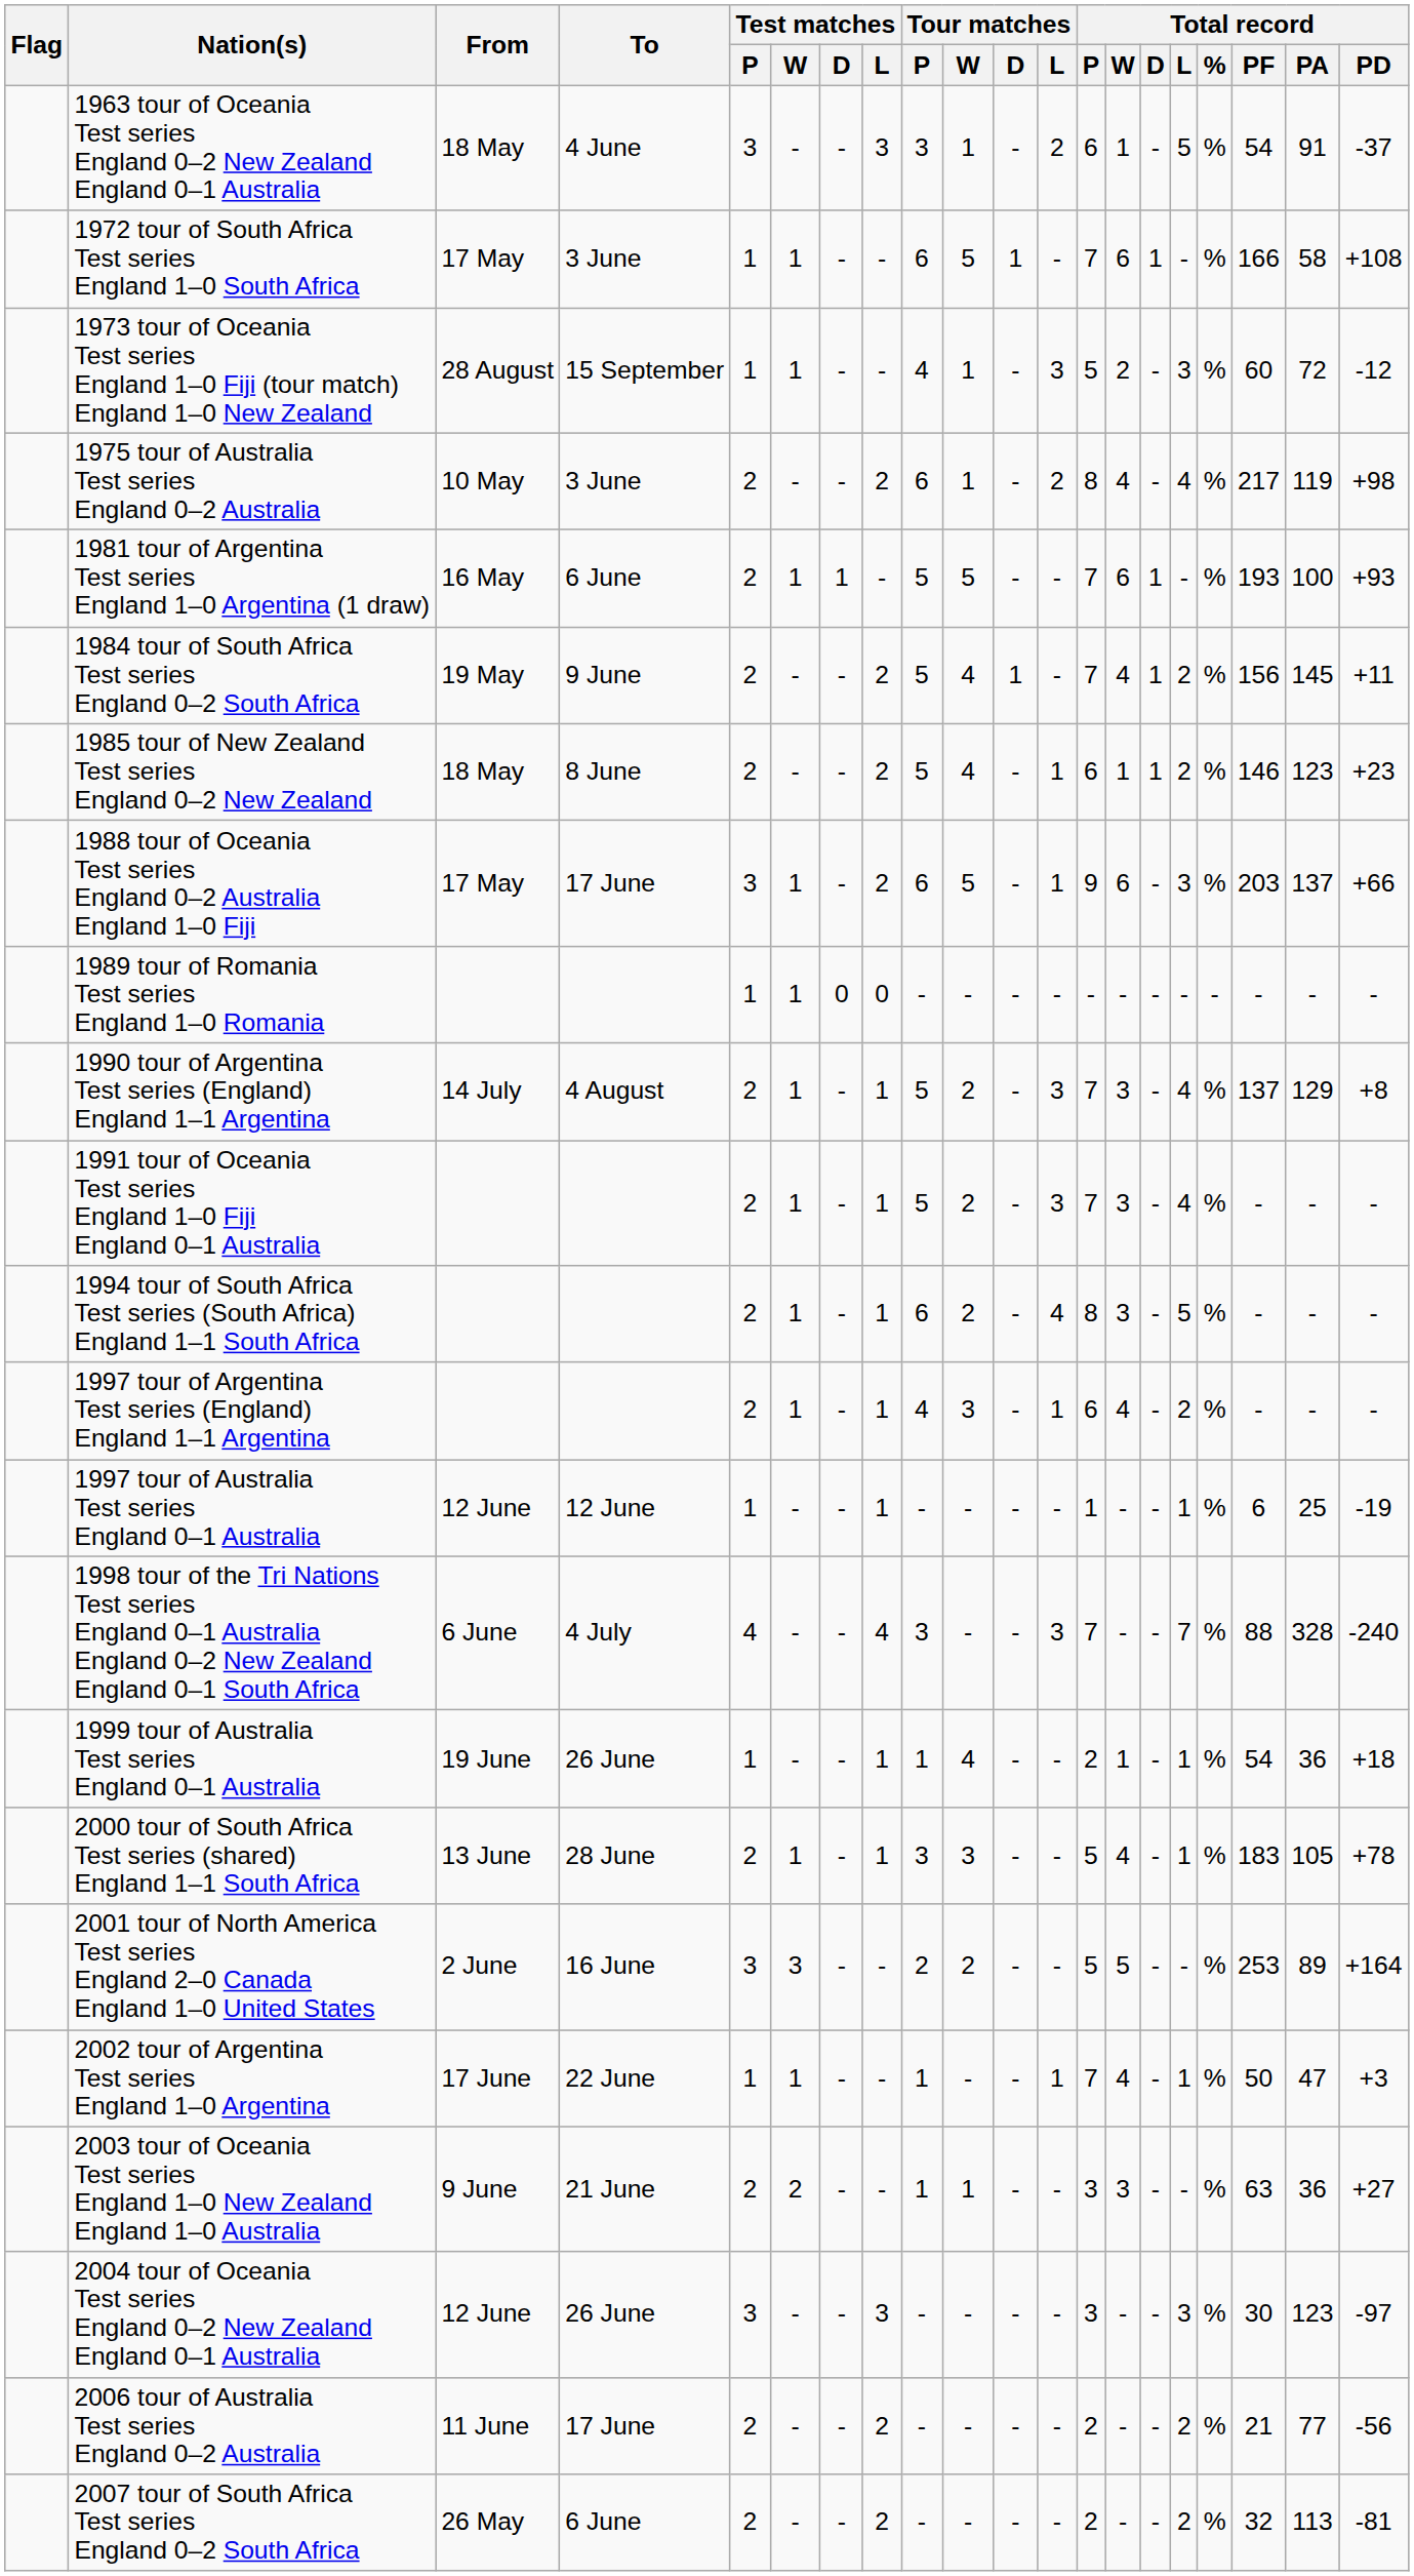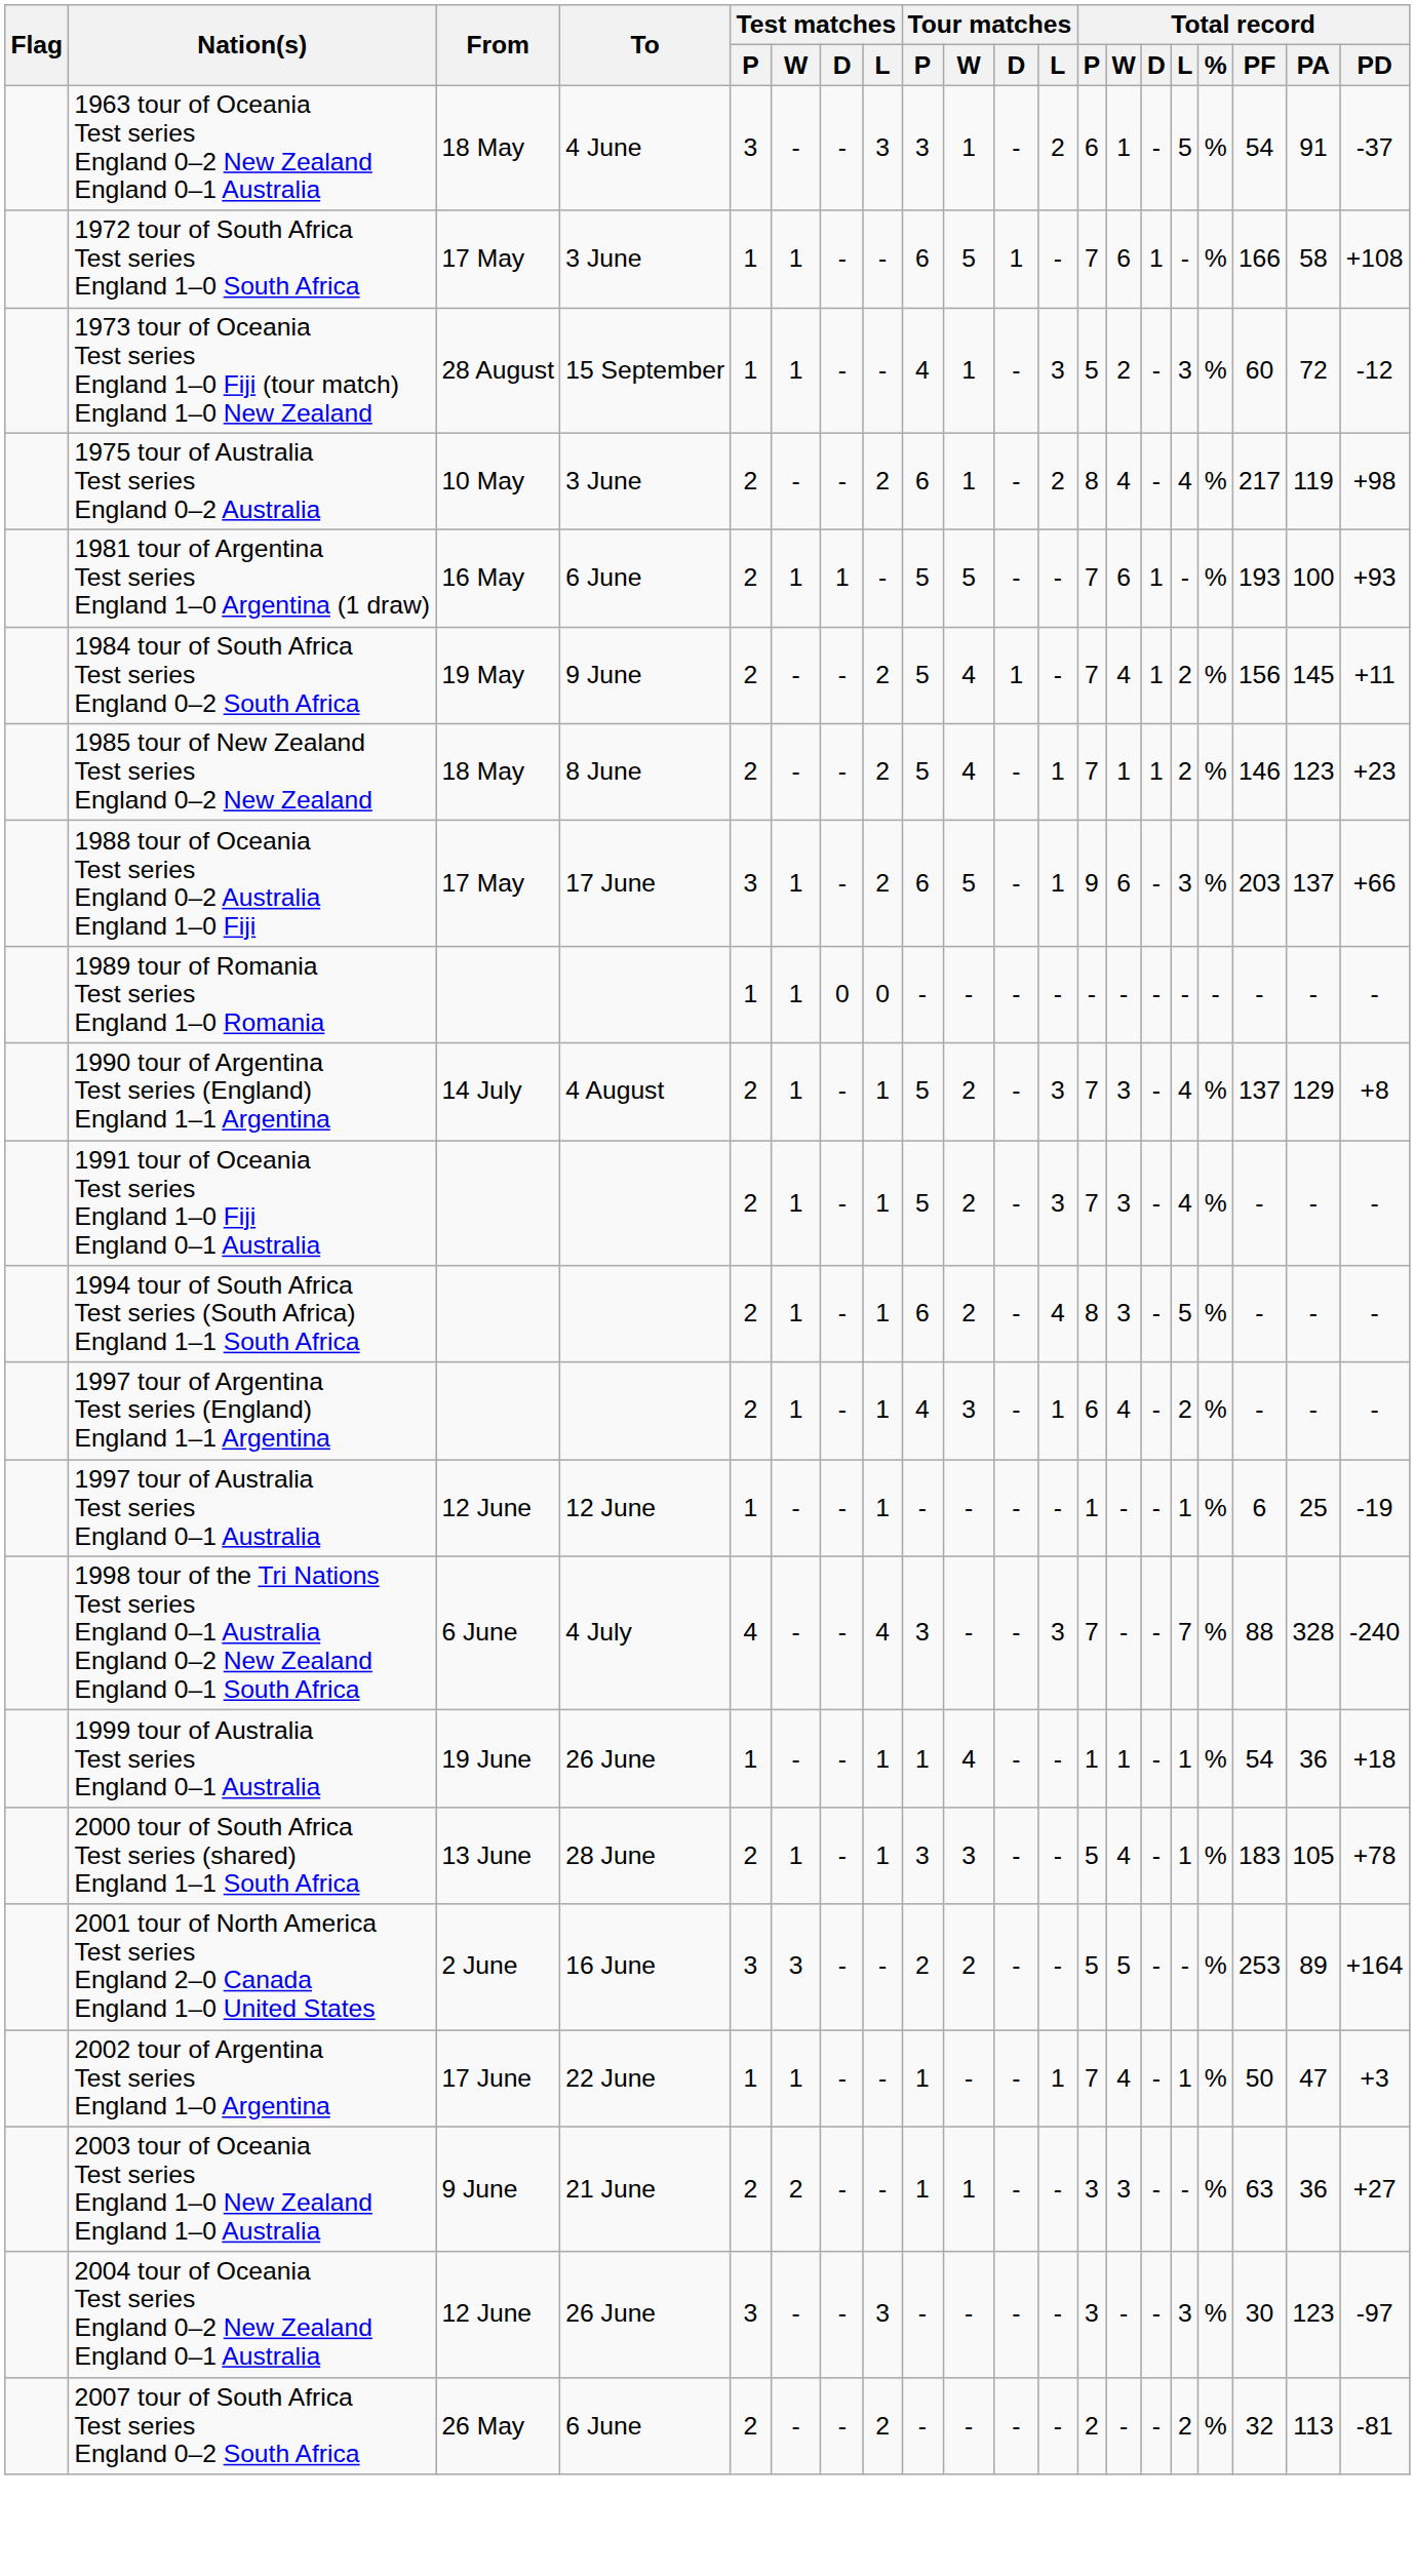 <table class="wikitable" style="text-align: center">
 <tr>
 <th rowspan="2">Flag</th>
 <th rowspan="2">Nation(s)</th>
 <th rowspan="2">From</th>
 <th rowspan="2">To</th>
 <th colspan="4">Test matches</th>
 <th colspan="4">Tour matches</th>
 <th colspan="8">Total record</th>
 </tr>
 <tr>
 <th>P</th>
 <th>W</th>
 <th>D</th>
 <th>L</th>
 <th>P</th>
 <th>W</th>
 <th>D</th>
 <th>L</th>
 <th>P</th>
 <th>W</th>
 <th>D</th>
 <th>L</th>
 <th>%</th>
 <th>PF</th>
 <th>PA</th>
 <th>PD</th>
 </tr>
 <tr>
 <td><br></td>
 <td align=left>1963 tour of Oceania <br>Test series<br>England 0–2 <a href='#'>New Zealand</a> <br>England 0–1 <a href='#'>Australia</a></td>
 <td align=left>18 May</td>
 <td align=left>4 June</td>
 <td>3</td>
 <td>-</td>
 <td>-</td>
 <td>3</td>
 <td>3</td>
 <td>1</td>
 <td>-</td>
 <td>2</td>
 <td>6</td>
 <td>1</td>
 <td>-</td>
 <td>5</td>
 <td>%</td>
 <td>54</td>
 <td>91</td>
 <td>-37</td>
 </tr>
 <tr>
 <td></td>
 <td align=left>1972 tour of South Africa <br>Test series<br>England 1–0 <a href='#'>South Africa</a></td>
 <td align=left>17 May</td>
 <td align=left>3 June</td>
 <td>1</td>
 <td>1</td>
 <td>-</td>
 <td>-</td>
 <td>6</td>
 <td>5</td>
 <td>1</td>
 <td>-</td>
 <td>7</td>
 <td>6</td>
 <td>1</td>
 <td>-</td>
 <td>%</td>
 <td>166</td>
 <td>58</td>
 <td>+108</td>
 </tr>
 <tr>
 <td><br></td>
 <td align=left>1973 tour of Oceania <br>Test series<br>England 1–0 <a href='#'>Fiji</a> (tour match) <br>England 1–0 <a href='#'>New Zealand</a></td>
 <td align=left>28 August</td>
 <td align=left>15 September</td>
 <td>1</td>
 <td>1</td>
 <td>-</td>
 <td>-</td>
 <td>4</td>
 <td>1</td>
 <td>-</td>
 <td>3</td>
 <td>5</td>
 <td>2</td>
 <td>-</td>
 <td>3</td>
 <td>%</td>
 <td>60</td>
 <td>72</td>
 <td>-12</td>
 </tr>
 <tr>
 <td></td>
 <td align=left>1975 tour of Australia <br>Test series<br>England 0–2 <a href='#'>Australia</a></td>
 <td align=left>10 May</td>
 <td align=left>3 June</td>
 <td>2</td>
 <td>-</td>
 <td>-</td>
 <td>2</td>
 <td>6</td>
 <td>1</td>
 <td>-</td>
 <td>2</td>
 <td>8</td>
 <td>4</td>
 <td>-</td>
 <td>4</td>
 <td>%</td>
 <td>217</td>
 <td>119</td>
 <td>+98</td>
 </tr>
 <tr>
 <td></td>
 <td align=left>1981 tour of Argentina <br>Test series<br>England 1–0 <a href='#'>Argentina</a> (1 draw)</td>
 <td align=left>16 May</td>
 <td align=left>6 June</td>
 <td>2</td>
 <td>1</td>
 <td>1</td>
 <td>-</td>
 <td>5</td>
 <td>5</td>
 <td>-</td>
 <td>-</td>
 <td>7</td>
 <td>6</td>
 <td>1</td>
 <td>-</td>
 <td>%</td>
 <td>193</td>
 <td>100</td>
 <td>+93</td>
 </tr>
 <tr>
 <td></td>
 <td align=left>1984 tour of South Africa <br>Test series<br>England 0–2 <a href='#'>South Africa</a></td>
 <td align=left>19 May</td>
 <td align=left>9 June</td>
 <td>2</td>
 <td>-</td>
 <td>-</td>
 <td>2</td>
 <td>5</td>
 <td>4</td>
 <td>1</td>
 <td>-</td>
 <td>7</td>
 <td>4</td>
 <td>1</td>
 <td>2</td>
 <td>%</td>
 <td>156</td>
 <td>145</td>
 <td>+11</td>
 </tr>
 <tr>
 <td></td>
 <td align=left>1985 tour of New Zealand <br>Test series<br>England 0–2 <a href='#'>New Zealand</a></td>
 <td align=left>18 May</td>
 <td align=left>8 June</td>
 <td>2</td>
 <td>-</td>
 <td>-</td>
 <td>2</td>
 <td>5</td>
 <td>4</td>
 <td>-</td>
 <td>1</td>
-<td>6</td>
+<td>7</td>
 <td>1</td>
 <td>1</td>
 <td>2</td>
 <td>%</td>
 <td>146</td>
 <td>123</td>
 <td>+23</td>
 </tr>
 <tr>
 <td><br></td>
 <td align=left>1988 tour of Oceania <br>Test series<br>England 0–2 <a href='#'>Australia</a> <br>England 1–0 <a href='#'>Fiji</a></td>
 <td align=left>17 May</td>
 <td align=left>17 June</td>
 <td>3</td>
 <td>1</td>
 <td>-</td>
 <td>2</td>
 <td>6</td>
 <td>5</td>
 <td>-</td>
 <td>1</td>
 <td>9</td>
 <td>6</td>
 <td>-</td>
 <td>3</td>
 <td>%</td>
 <td>203</td>
 <td>137</td>
 <td>+66</td>
 </tr>
 <tr>
 <td></td>
 <td align=left>1989 tour of Romania <br>Test series<br>England 1–0 <a href='#'>Romania</a></td>
 <td align=left></td>
 <td align=left></td>
 <td>1</td>
 <td>1</td>
 <td>0</td>
 <td>0</td>
 <td>-</td>
 <td>-</td>
 <td>-</td>
 <td>-</td>
 <td>-</td>
 <td>-</td>
 <td>-</td>
 <td>-</td>
 <td>-</td>
 <td>-</td>
 <td>-</td>
 <td>-</td>
 </tr>
 <tr>
 <td></td>
 <td align=left>1990 tour of Argentina <br>Test series (England)<br>England 1–1 <a href='#'>Argentina</a></td>
 <td align=left>14 July</td>
 <td align=left>4 August</td>
 <td>2</td>
 <td>1</td>
 <td>-</td>
 <td>1</td>
 <td>5</td>
 <td>2</td>
 <td>-</td>
 <td>3</td>
 <td>7</td>
 <td>3</td>
 <td>-</td>
 <td>4</td>
 <td>%</td>
 <td>137</td>
 <td>129</td>
 <td>+8</td>
 </tr>
 <tr>
 <td><br></td>
 <td align=left>1991 tour of Oceania <br>Test series<br>England 1–0 <a href='#'>Fiji</a><br>England 0–1 <a href='#'>Australia</a></td>
 <td align=left></td>
 <td align=left></td>
 <td>2</td>
 <td>1</td>
 <td>-</td>
 <td>1</td>
 <td>5</td>
 <td>2</td>
 <td>-</td>
 <td>3</td>
 <td>7</td>
 <td>3</td>
 <td>-</td>
 <td>4</td>
 <td>%</td>
 <td>-</td>
 <td>-</td>
 <td>-</td>
 </tr>
 <tr>
 <td></td>
 <td align=left>1994 tour of South Africa <br>Test series (South Africa)<br>England 1–1 <a href='#'>South Africa</a></td>
 <td align=left></td>
 <td align=left></td>
 <td>2</td>
 <td>1</td>
 <td>-</td>
 <td>1</td>
 <td>6</td>
 <td>2</td>
 <td>-</td>
 <td>4</td>
 <td>8</td>
 <td>3</td>
 <td>-</td>
 <td>5</td>
 <td>%</td>
 <td>-</td>
 <td>-</td>
 <td>-</td>
 </tr>
 <tr>
 <td></td>
 <td align=left>1997 tour of Argentina <br>Test series (England)<br>England 1–1 <a href='#'>Argentina</a></td>
 <td align=left></td>
 <td align=left></td>
 <td>2</td>
 <td>1</td>
 <td>-</td>
 <td>1</td>
 <td>4</td>
 <td>3</td>
 <td>-</td>
 <td>1</td>
 <td>6</td>
 <td>4</td>
 <td>-</td>
 <td>2</td>
 <td>%</td>
 <td>-</td>
 <td>-</td>
 <td>-</td>
 </tr>
 <tr>
 <td></td>
 <td align=left>1997 tour of Australia <br>Test series<br>England 0–1 <a href='#'>Australia</a></td>
 <td align=left>12 June</td>
 <td align=left>12 June</td>
 <td>1</td>
 <td>-</td>
 <td>-</td>
 <td>1</td>
 <td>-</td>
 <td>-</td>
 <td>-</td>
 <td>-</td>
 <td>1</td>
 <td>-</td>
 <td>-</td>
 <td>1</td>
 <td>%</td>
 <td>6</td>
 <td>25</td>
 <td>-19</td>
 </tr>
 <tr>
 <td><br><br></td>
 <td align=left>1998 tour of the <a href='#'>Tri Nations</a> <br>Test series<br>England 0–1 <a href='#'>Australia</a> <br>England 0–2 <a href='#'>New Zealand</a> <br>England 0–1 <a href='#'>South Africa</a></td>
 <td align=left>6 June</td>
 <td align=left>4 July</td>
 <td>4</td>
 <td>-</td>
 <td>-</td>
 <td>4</td>
 <td>3</td>
 <td>-</td>
 <td>-</td>
 <td>3</td>
 <td>7</td>
 <td>-</td>
 <td>-</td>
 <td>7</td>
 <td>%</td>
 <td>88</td>
 <td>328</td>
 <td>-240</td>
 </tr>
 <tr>
 <td></td>
 <td align=left>1999 tour of Australia <br>Test series<br>England 0–1 <a href='#'>Australia</a></td>
 <td align=left>19 June</td>
 <td align=left>26 June</td>
 <td>1</td>
 <td>-</td>
 <td>-</td>
 <td>1</td>
 <td>1</td>
 <td>4</td>
 <td>-</td>
 <td>-</td>
-<td>2</td>
+<td>1</td>
 <td>1</td>
 <td>-</td>
 <td>1</td>
 <td>%</td>
 <td>54</td>
 <td>36</td>
 <td>+18</td>
 </tr>
 <tr>
 <td></td>
 <td align=left>2000 tour of South Africa <br>Test series (shared)<br>England 1–1 <a href='#'>South Africa</a></td>
 <td align=left>13 June</td>
 <td align=left>28 June</td>
 <td>2</td>
 <td>1</td>
 <td>-</td>
 <td>1</td>
 <td>3</td>
 <td>3</td>
 <td>-</td>
 <td>-</td>
 <td>5</td>
 <td>4</td>
 <td>-</td>
 <td>1</td>
 <td>%</td>
 <td>183</td>
 <td>105</td>
 <td>+78</td>
 </tr>
 <tr>
 <td><br></td>
 <td align=left>2001 tour of North America <br>Test series<br>England 2–0 <a href='#'>Canada</a> <br>England 1–0 <a href='#'>United States</a></td>
 <td align=left>2 June</td>
 <td align=left>16 June</td>
 <td>3</td>
 <td>3</td>
 <td>-</td>
 <td>-</td>
 <td>2</td>
 <td>2</td>
 <td>-</td>
 <td>-</td>
 <td>5</td>
 <td>5</td>
 <td>-</td>
 <td>-</td>
 <td>%</td>
 <td>253</td>
 <td>89</td>
 <td>+164</td>
 </tr>
 <tr>
 <td></td>
 <td align=left>2002 tour of Argentina <br>Test series<br>England 1–0 <a href='#'>Argentina</a></td>
 <td align=left>17 June</td>
 <td align=left>22 June</td>
 <td>1</td>
 <td>1</td>
 <td>-</td>
 <td>-</td>
 <td>1</td>
 <td>-</td>
 <td>-</td>
 <td>1</td>
 <td>7</td>
 <td>4</td>
 <td>-</td>
 <td>1</td>
 <td>%</td>
 <td>50</td>
 <td>47</td>
 <td>+3</td>
 </tr>
 <tr>
 <td><br></td>
 <td align=left>2003 tour of Oceania <br>Test series<br>England 1–0 <a href='#'>New Zealand</a> <br>England 1–0 <a href='#'>Australia</a></td>
 <td align=left>9 June</td>
 <td align=left>21 June</td>
 <td>2</td>
 <td>2</td>
 <td>-</td>
 <td>-</td>
 <td>1</td>
 <td>1</td>
 <td>-</td>
 <td>-</td>
 <td>3</td>
 <td>3</td>
 <td>-</td>
 <td>-</td>
 <td>%</td>
 <td>63</td>
 <td>36</td>
 <td>+27</td>
 </tr>
 <tr>
 <td><br></td>
 <td align=left>2004 tour of Oceania <br>Test series<br>England 0–2 <a href='#'>New Zealand</a> <br>England 0–1 <a href='#'>Australia</a></td>
 <td align=left>12 June</td>
 <td align=left>26 June</td>
 <td>3</td>
 <td>-</td>
 <td>-</td>
 <td>3</td>
 <td>-</td>
 <td>-</td>
 <td>-</td>
 <td>-</td>
 <td>3</td>
 <td>-</td>
 <td>-</td>
 <td>3</td>
 <td>%</td>
 <td>30</td>
 <td>123</td>
 <td>-97</td>
 </tr>
 <tr>
 <td></td>
-<td align=left>2006 tour of Australia <br>Test series<br>England 0–2 <a href='#'>Australia</a></td>
-<td align=left>11 June</td>
-<td align=left>17 June</td>
-<td>2</td>
-<td>-</td>
-<td>-</td>
-<td>2</td>
-<td>-</td>
-<td>-</td>
-<td>-</td>
-<td>-</td>
-<td>2</td>
-<td>-</td>
-<td>-</td>
-<td>2</td>
-<td>%</td>
-<td>21</td>
-<td>77</td>
-<td>-56</td>
-</tr>
-<tr>
-<td></td>
 <td align=left>2007 tour of South Africa <br>Test series<br>England 0–2 <a href='#'>South Africa</a></td>
 <td align=left>26 May</td>
 <td align=left>6 June</td>
 <td>2</td>
 <td>-</td>
 <td>-</td>
 <td>2</td>
 <td>-</td>
 <td>-</td>
 <td>-</td>
 <td>-</td>
 <td>2</td>
 <td>-</td>
 <td>-</td>
 <td>2</td>
 <td>%</td>
 <td>32</td>
 <td>113</td>
 <td>-81</td>
 </tr>
 </table>
